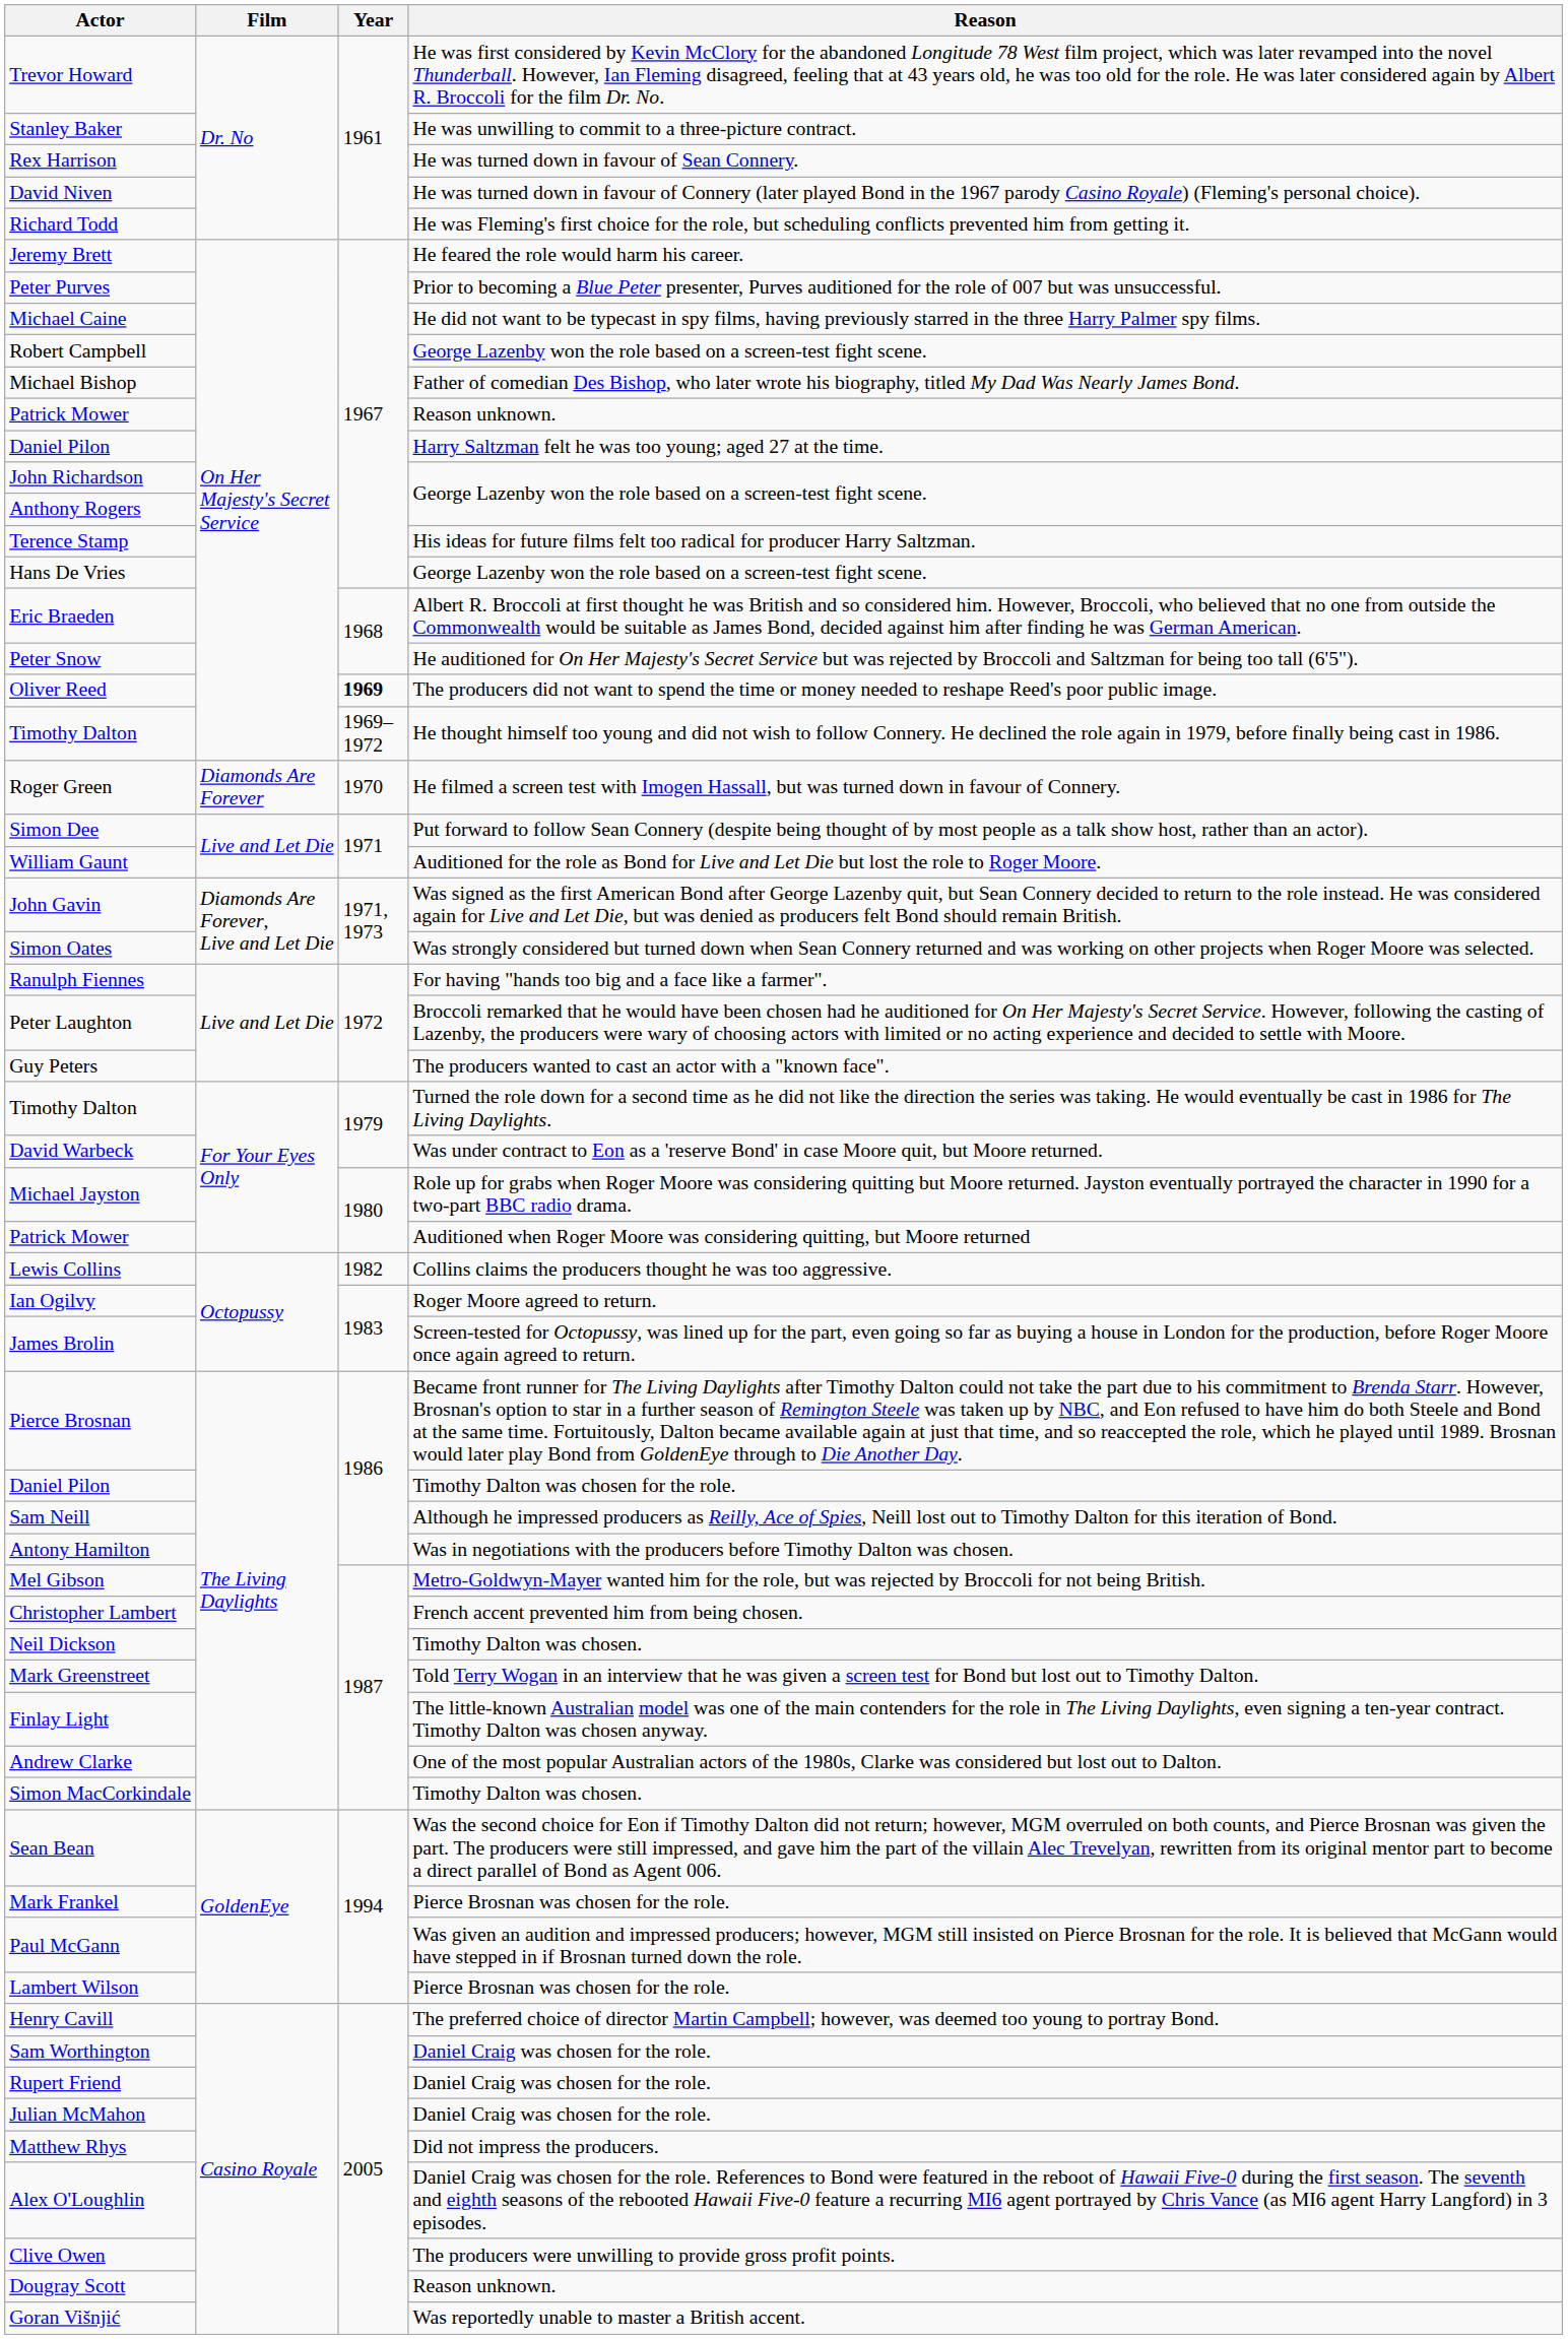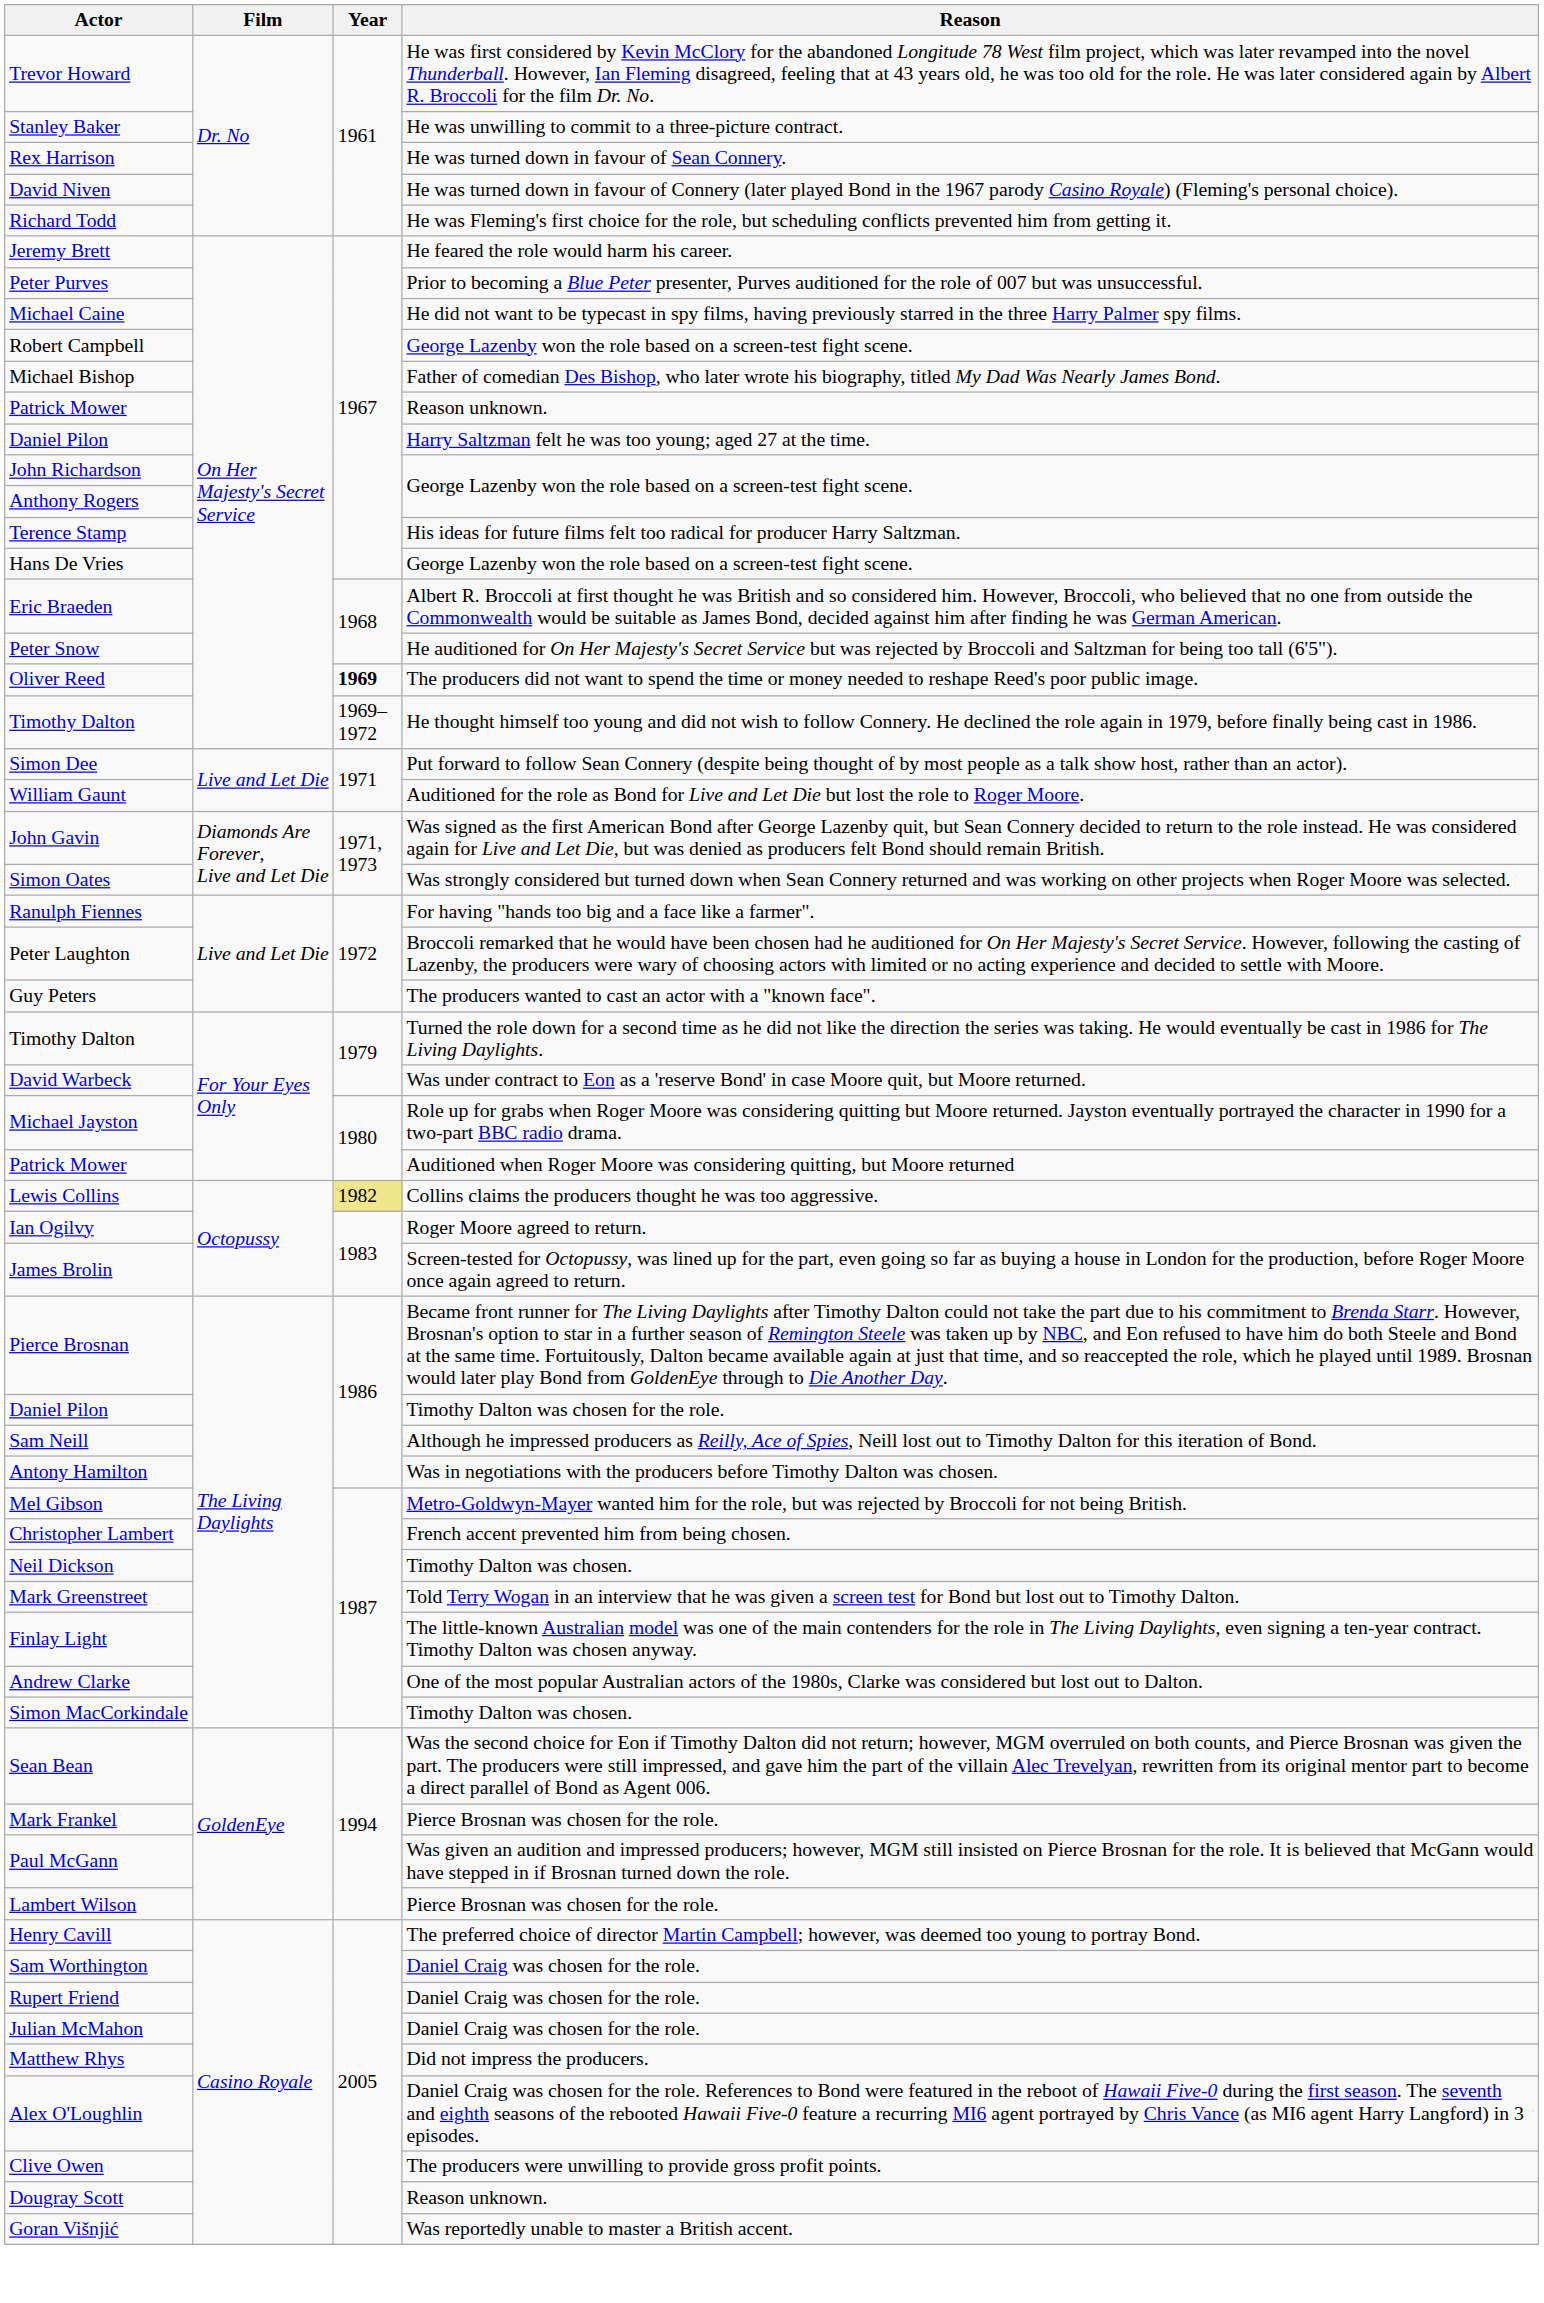 <table class="wikitable">
 <tr>
 <th>Actor</th>
 <th>Film</th>
 <th>Year</th>
 <th>Reason</th>
 </tr>
 <tr>
 <td><a href='#'>Trevor Howard</a></td>
 <td rowspan="5"><em><a href='#'>Dr. No</a></em></td>
 <td rowspan="5">1961</td>
 <td>He was first considered by <a href='#'>Kevin McClory</a> for the abandoned <em>Longitude 78 West</em> film project, which was later revamped into the novel <em><a href='#'>Thunderball</a></em>. However, <a href='#'>Ian Fleming</a> disagreed, feeling that at 43 years old, he was too old for the role. He was later considered again by <a href='#'>Albert R. Broccoli</a> for the film <em>Dr. No</em>.</td>
 </tr>
 <tr>
 <td><a href='#'>Stanley Baker</a></td>
 <td>He was unwilling to commit to a three-picture contract.</td>
 </tr>
 <tr>
 <td><a href='#'>Rex Harrison</a></td>
 <td>He was turned down in favour of <a href='#'>Sean Connery</a>.</td>
 </tr>
 <tr>
 <td><a href='#'>David Niven</a></td>
 <td>He was turned down in favour of Connery (later played Bond in the 1967 parody <a href='#'><em>Casino Royale</em></a>) (Fleming's personal choice).</td>
 </tr>
 <tr>
 <td><a href='#'>Richard Todd</a></td>
 <td>He was Fleming's first choice for the role, but scheduling conflicts prevented him from getting it.</td>
 </tr>
 <tr>
 <td><a href='#'>Jeremy Brett</a></td>
 <td rowspan="15"><a href='#'><em>On Her Majesty's Secret Service</em></a></td>
 <td rowspan="11">1967</td>
 <td>He feared the role would harm his career.</td>
 </tr>
 <tr>
 <td><a href='#'>Peter Purves</a></td>
 <td>Prior to becoming a <a href='#'><em>Blue Peter</em></a> presenter, Purves auditioned for the role of 007 but was unsuccessful.</td>
 </tr>
 <tr>
 <td><a href='#'>Michael Caine</a></td>
 <td>He did not want to be typecast in spy films, having previously starred in the three <a href='#'>Harry Palmer</a> spy films.</td>
 </tr>
 <tr>
 <td>Robert Campbell</td>
 <td><a href='#'>George Lazenby</a> won the role based on a screen-test fight scene.</td>
 </tr>
 <tr>
 <td>Michael Bishop</td>
 <td>Father of comedian <a href='#'>Des Bishop</a>, who later wrote his biography, titled <em>My Dad Was Nearly James Bond</em>.</td>
 </tr>
 <tr>
 <td><a href='#'>Patrick Mower</a></td>
 <td>Reason unknown.</td>
 </tr>
 <tr>
 <td><a href='#'>Daniel Pilon</a></td>
 <td><a href='#'>Harry Saltzman</a> felt he was too young; aged 27 at the time.</td>
 </tr>
 <tr>
 <td><a href='#'>John Richardson</a></td>
 <td rowspan="2">George Lazenby won the role based on a screen-test fight scene.</td>
 </tr>
 <tr>
 <td><a href='#'>Anthony Rogers</a></td>
 </tr>
 <tr>
 <td><a href='#'>Terence Stamp</a></td>
 <td>His ideas for future films felt too radical for producer Harry Saltzman.</td>
 </tr>
 <tr>
 <td>Hans De Vries</td>
 <td>George Lazenby won the role based on a screen-test fight scene.</td>
 </tr>
 <tr>
 <td><a href='#'>Eric Braeden</a></td>
 <td rowspan="2">1968</td>
 <td>Albert R. Broccoli at first thought he was British and so considered him. However, Broccoli, who believed that no one from outside the <a href='#'>Commonwealth</a> would be suitable as James Bond, decided against him after finding he was <a href='#'>German American</a>.</td>
 </tr>
 <tr>
 <td><a href='#'>Peter Snow</a></td>
 <td>He auditioned for <em>On Her Majesty's Secret Service</em> but was rejected by Broccoli and Saltzman for being too tall (6'5").</td>
 </tr>
 <tr>
 <td><a href='#'>Oliver Reed</a></td>
 <td><strong>1969</strong></td>
 <td>The producers did not want to spend the time or money needed to reshape Reed's poor public image.</td>
 </tr>
 <tr>
 <td><a href='#'>Timothy Dalton</a></td>
 <td>1969–1972</td>
 <td>He thought himself too young and did not wish to follow Connery. He declined the role again in 1979, before finally being cast in 1986.</td>
 </tr>
 <tr>
-<td>Roger Green</td>
-<td><em><a href='#'>Diamonds Are Forever</a></em></td>
-<td>1970</td>
-<td>He filmed a screen test with <a href='#'>Imogen Hassall</a>, but was turned down in favour of Connery.</td>
-</tr>
-<tr>
 <td><a href='#'>Simon Dee</a></td>
 <td rowspan="2"><em><a href='#'>Live and Let Die</a></em></td>
 <td rowspan="2">1971</td>
 <td>Put forward to follow Sean Connery (despite being thought of by most people as a talk show host, rather than an actor).</td>
 </tr>
 <tr>
 <td><a href='#'>William Gaunt</a></td>
 <td>Auditioned for the role as Bond for <em>Live and Let Die</em> but lost the role to <a href='#'>Roger Moore</a>.</td>
 </tr>
 <tr>
 <td><a href='#'>John Gavin</a></td>
 <td rowspan="2"><em>Diamonds Are Forever</em>,<br><em>Live and Let Die</em></td>
 <td rowspan="2">1971, 1973</td>
 <td>Was signed as the first American Bond after George Lazenby quit, but Sean Connery decided to return to the role instead. He was considered again for <em>Live and Let Die</em>, but was denied as producers felt Bond should remain British.</td>
 </tr>
 <tr>
 <td><a href='#'>Simon Oates</a></td>
 <td>Was strongly considered but turned down when Sean Connery returned and was working on other projects when Roger Moore was selected.</td>
 </tr>
 <tr>
 <td><a href='#'>Ranulph Fiennes</a></td>
 <td rowspan="3"><em>Live and Let Die</em></td>
 <td rowspan="3">1972</td>
 <td>For having "hands too big and a face like a farmer".</td>
 </tr>
 <tr>
 <td>Peter Laughton</td>
 <td>Broccoli remarked that he would have been chosen had he auditioned for <em>On Her Majesty's Secret Service</em>. However, following the casting of Lazenby, the producers were wary of choosing actors with limited or no acting experience and decided to settle with Moore.</td>
 </tr>
 <tr>
 <td>Guy Peters</td>
 <td>The producers wanted to cast an actor with a "known face".</td>
 </tr>
 <tr>
 <td>Timothy Dalton</td>
 <td rowspan="4"><em><a href='#'>For Your Eyes Only</a></em></td>
 <td rowspan="2">1979</td>
 <td>Turned the role down for a second time as he did not like the direction the series was taking. He would eventually be cast in 1986 for <em>The Living Daylights</em>.</td>
 </tr>
 <tr>
 <td><a href='#'>David Warbeck</a></td>
 <td>Was under contract to <a href='#'>Eon</a> as a 'reserve Bond' in case Moore quit, but Moore returned.</td>
 </tr>
 <tr>
 <td><a href='#'>Michael Jayston</a></td>
 <td rowspan="2">1980</td>
 <td>Role up for grabs when Roger Moore was considering quitting but Moore returned. Jayston eventually portrayed the character in 1990 for a two-part <a href='#'>BBC radio</a> drama.</td>
 </tr>
 <tr>
 <td><a href='#'>Patrick Mower</a></td>
 <td>Auditioned when Roger Moore was considering quitting, but Moore returned</td>
 </tr>
 <tr>
 <td><a href='#'>Lewis Collins</a></td>
 <td rowspan="3"><em><a href='#'>Octopussy</a></em></td>
-<td>1982</td>
+<td style="background: khaki;">1982</td>
 <td>Collins claims the producers thought he was too aggressive.</td>
 </tr>
 <tr>
 <td><a href='#'>Ian Ogilvy</a></td>
 <td rowspan="2">1983</td>
 <td>Roger Moore agreed to return.</td>
 </tr>
 <tr>
 <td><a href='#'>James Brolin</a></td>
 <td>Screen-tested for <em>Octopussy</em>, was lined up for the part, even going so far as buying a house in London for the production, before Roger Moore once again agreed to return.</td>
 </tr>
 <tr>
 <td><a href='#'>Pierce Brosnan</a></td>
 <td rowspan="11"><em><a href='#'>The Living Daylights</a></em></td>
 <td rowspan="4">1986</td>
 <td>Became front runner for <em>The Living Daylights</em> after Timothy Dalton could not take the part due to his commitment to <em><a href='#'>Brenda Starr</a></em>. However, Brosnan's option to star in a further season of <em><a href='#'>Remington Steele</a></em> was taken up by <a href='#'>NBC</a>, and Eon refused to have him do both Steele and Bond at the same time. Fortuitously, Dalton became available again at just that time, and so reaccepted the role, which he played until 1989. Brosnan would later play Bond from <em>GoldenEye</em> through to <em><a href='#'>Die Another Day</a></em>.</td>
 </tr>
 <tr>
 <td><a href='#'>Daniel Pilon</a></td>
 <td>Timothy Dalton was chosen for the role.</td>
 </tr>
 <tr>
 <td><a href='#'>Sam Neill</a></td>
 <td>Although he impressed producers as <a href='#'><em>Reilly, Ace of Spies</em></a>, Neill lost out to Timothy Dalton for this iteration of Bond.</td>
 </tr>
 <tr>
 <td><a href='#'>Antony Hamilton</a></td>
 <td>Was in negotiations with the producers before Timothy Dalton was chosen.</td>
 </tr>
 <tr>
 <td><a href='#'>Mel Gibson</a></td>
 <td rowspan="7">1987</td>
 <td><a href='#'>Metro-Goldwyn-Mayer</a> wanted him for the role, but was rejected by Broccoli for not being British.</td>
 </tr>
 <tr>
 <td><a href='#'>Christopher Lambert</a></td>
 <td>French accent prevented him from being chosen.</td>
 </tr>
 <tr>
 <td><a href='#'>Neil Dickson</a></td>
 <td>Timothy Dalton was chosen.</td>
 </tr>
 <tr>
 <td><a href='#'>Mark Greenstreet</a></td>
 <td>Told <a href='#'>Terry Wogan</a> in an interview that he was given a <a href='#'>screen test</a> for Bond but lost out to Timothy Dalton.</td>
 </tr>
 <tr>
 <td><a href='#'>Finlay Light</a></td>
 <td>The little-known <a href='#'>Australian</a> <a href='#'>model</a> was one of the main contenders for the role in <em>The Living Daylights</em>, even signing a ten-year contract. Timothy Dalton was chosen anyway.</td>
 </tr>
 <tr>
 <td><a href='#'>Andrew Clarke</a></td>
 <td>One of the most popular Australian actors of the 1980s, Clarke was considered but lost out to Dalton.</td>
 </tr>
 <tr>
 <td><a href='#'>Simon&nbsp;MacCorkindale</a></td>
 <td>Timothy Dalton was chosen.</td>
 </tr>
 <tr>
 <td><a href='#'>Sean Bean</a></td>
 <td rowspan="4"><em><a href='#'>GoldenEye</a></em></td>
 <td rowspan="4">1994</td>
 <td>Was the second choice for Eon if Timothy Dalton did not return; however, MGM overruled on both counts, and Pierce Brosnan was given the part. The producers were still impressed, and gave him the part of the villain <a href='#'>Alec Trevelyan</a>, rewritten from its original mentor part to become a direct parallel of Bond as Agent 006.</td>
 </tr>
 <tr>
 <td><a href='#'>Mark Frankel</a></td>
 <td>Pierce Brosnan was chosen for the role.</td>
 </tr>
 <tr>
 <td><a href='#'>Paul McGann</a></td>
 <td>Was given an audition and impressed producers; however, MGM still insisted on Pierce Brosnan for the role. It is believed that McGann would have stepped in if Brosnan turned down the role.</td>
 </tr>
 <tr>
 <td><a href='#'>Lambert Wilson</a></td>
 <td>Pierce Brosnan was chosen for the role.</td>
 </tr>
 <tr>
 <td><a href='#'>Henry Cavill</a></td>
 <td rowspan="9"><em><a href='#'>Casino Royale</a></em></td>
 <td rowspan="9">2005</td>
 <td>The preferred choice of director <a href='#'>Martin Campbell</a>; however, was deemed too young to portray Bond.</td>
 </tr>
 <tr>
 <td><a href='#'>Sam Worthington</a></td>
 <td><a href='#'>Daniel Craig</a> was chosen for the role.</td>
 </tr>
 <tr>
 <td><a href='#'>Rupert Friend</a></td>
 <td>Daniel Craig was chosen for the role.</td>
 </tr>
 <tr>
 <td><a href='#'>Julian McMahon</a></td>
 <td>Daniel Craig was chosen for the role.</td>
 </tr>
 <tr>
 <td><a href='#'>Matthew Rhys</a></td>
 <td>Did not impress the producers.</td>
 </tr>
 <tr>
 <td><a href='#'>Alex O'Loughlin</a></td>
 <td>Daniel Craig was chosen for the role. References to Bond were featured in the reboot of <em><a href='#'>Hawaii Five-0</a></em> during the <a href='#'>first season</a>. The <a href='#'>seventh</a> and <a href='#'>eighth</a> seasons of the rebooted <em>Hawaii Five-0</em> feature a recurring <a href='#'>MI6</a> agent portrayed by <a href='#'>Chris Vance</a> (as MI6 agent Harry Langford) in 3 episodes.</td>
 </tr>
 <tr>
 <td><a href='#'>Clive Owen</a></td>
 <td>The producers were unwilling to provide gross profit points.</td>
 </tr>
 <tr>
 <td><a href='#'>Dougray Scott</a></td>
 <td>Reason unknown.</td>
 </tr>
 <tr>
 <td><a href='#'>Goran Višnjić</a></td>
 <td>Was reportedly unable to master a British accent.</td>
 </tr>
 <tr>
 </tr>
 </table>
